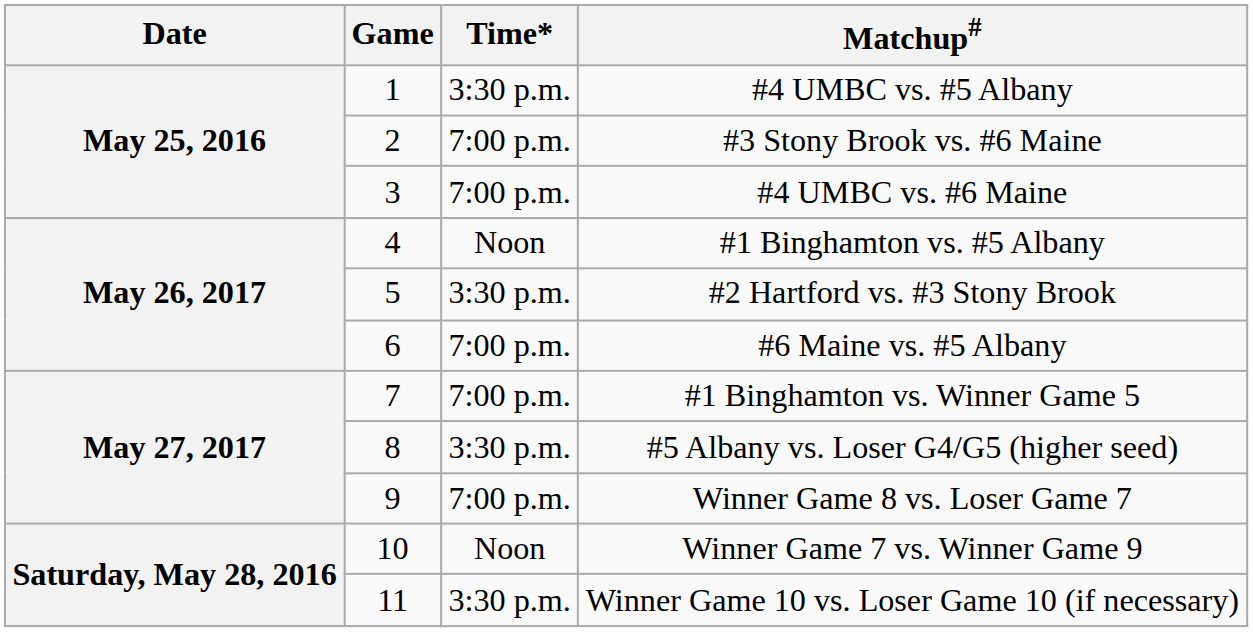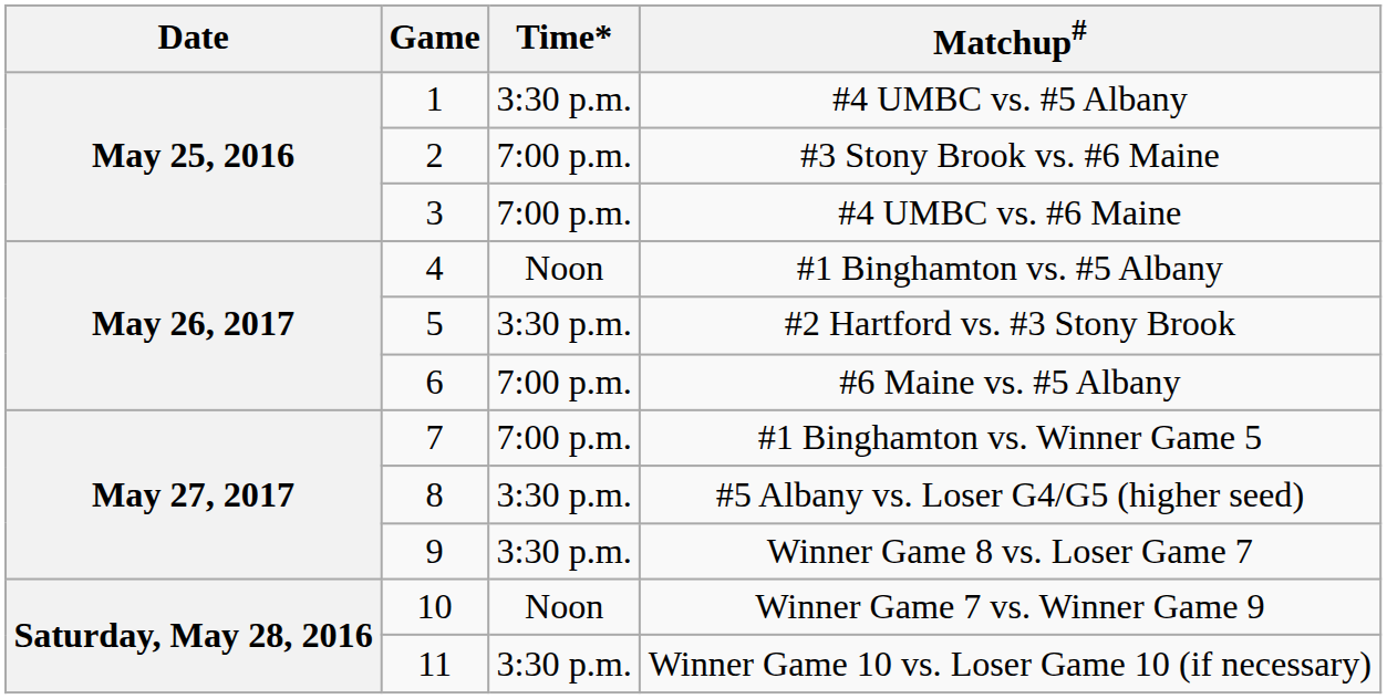 <table class="wikitable sortable" style="text-align: center">
 <tr>
 <th>Date</th>
 <th>Game</th>
 <th>Time*</th>
 <th>Matchup<sup>#</sup></th>
 </tr>
 <tr>
 <th rowspan="3">May 25, 2016</th>
 <td>1</td>
 <td>3:30 p.m.</td>
 <td>#4 UMBC vs. #5 Albany</td>
 </tr>
 <tr>
 <td>2</td>
 <td>7:00 p.m.</td>
 <td>#3 Stony Brook vs. #6 Maine</td>
 </tr>
 <tr>
 <td>3</td>
 <td>7:00 p.m.</td>
 <td>#4 UMBC vs. #6 Maine</td>
 </tr>
 <tr>
 <th rowspan="3">May 26, 2017</th>
 <td>4</td>
 <td>Noon</td>
 <td>#1 Binghamton vs. #5 Albany</td>
 </tr>
 <tr>
 <td>5</td>
 <td>3:30 p.m.</td>
 <td>#2 Hartford vs. #3 Stony Brook</td>
 </tr>
 <tr>
 <td>6</td>
 <td>7:00 p.m.</td>
 <td>#6 Maine vs. #5 Albany</td>
 </tr>
 <tr>
 <th rowspan="3">May 27, 2017</th>
 <td>7</td>
 <td>7:00 p.m.</td>
 <td>#1 Binghamton vs. Winner Game 5</td>
 </tr>
 <tr>
 <td>8</td>
 <td>3:30 p.m.</td>
 <td>#5 Albany vs. Loser G4/G5 (higher seed)</td>
 </tr>
 <tr>
 <td>9</td>
-<td>7:00 p.m.</td>
+<td>3:30 p.m.</td>
 <td>Winner Game 8 vs. Loser Game 7</td>
 </tr>
 <tr>
 <th rowspan="2">Saturday, May 28, 2016</th>
 <td>10</td>
 <td>Noon</td>
 <td>Winner Game 7 vs. Winner Game 9</td>
 </tr>
 <tr>
 <td>11</td>
 <td>3:30 p.m.</td>
 <td>Winner Game 10 vs. Loser Game 10 (if necessary)</td>
 </tr>
 </table>
